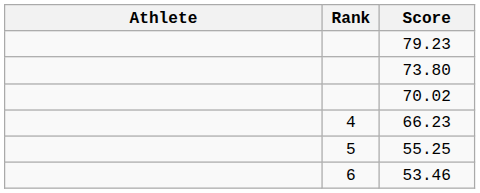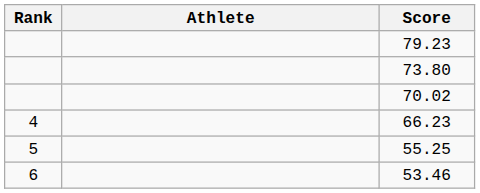 <table class=wikitable style="text-align:center">
 <tr>
+<th width=40>Rank</th>
 <th width=250>Athlete</th>
-<th width=40>Rank</th>
 <th width=70>Score</th>
 </tr>
 <tr>
+<td></td>
 <td align=left></td>
-<td></td>
 <td>79.23</td>
 </tr>
 <tr>
+<td></td>
 <td align=left></td>
-<td></td>
 <td>73.80</td>
 </tr>
 <tr>
+<td></td>
 <td align=left></td>
-<td></td>
 <td>70.02</td>
 </tr>
 <tr>
+<td>4</td>
 <td align=left></td>
-<td>4</td>
 <td>66.23</td>
 </tr>
 <tr>
+<td>5</td>
 <td align=left></td>
-<td>5</td>
 <td>55.25</td>
 </tr>
 <tr>
+<td>6</td>
 <td align=left></td>
-<td>6</td>
 <td>53.46</td>
 </tr>
 </table>
